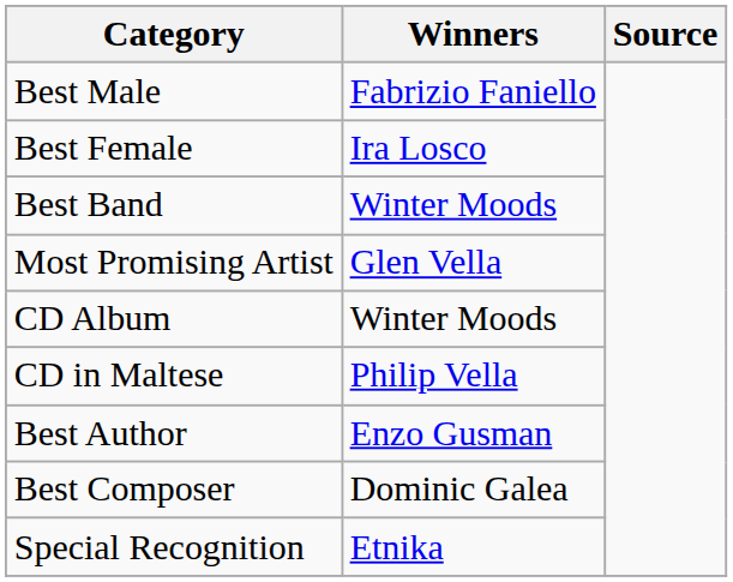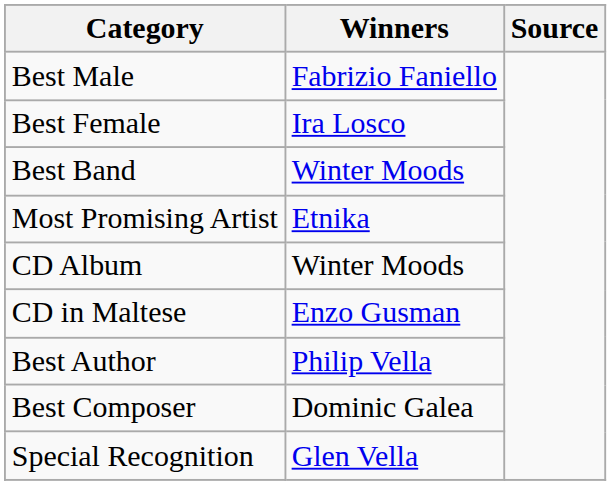 <table class="wikitable">
 <tr>
 <th>Category</th>
 <th>Winners</th>
 <th>Source</th>
 </tr>
 <tr>
 <td>Best Male</td>
 <td><a href='#'>Fabrizio Faniello</a></td>
 <td rowspan="9"></td>
 </tr>
 <tr>
 <td>Best Female</td>
 <td><a href='#'>Ira Losco</a></td>
 </tr>
 <tr>
 <td>Best Band</td>
 <td><a href='#'>Winter Moods</a></td>
 </tr>
 <tr>
 <td>Most Promising Artist</td>
-<td><a href='#'>Glen Vella</a></td>
+<td><a href='#'>Etnika</a></td>
 </tr>
 <tr>
 <td>CD Album</td>
 <td>Winter Moods</td>
 </tr>
 <tr>
 <td>CD in Maltese</td>
-<td><a href='#'>Philip Vella</a></td>
+<td><a href='#'>Enzo Gusman</a></td>
 </tr>
 <tr>
 <td>Best Author</td>
-<td><a href='#'>Enzo Gusman</a></td>
+<td><a href='#'>Philip Vella</a></td>
 </tr>
 <tr>
 <td>Best Composer</td>
 <td>Dominic Galea</td>
 </tr>
 <tr>
 <td>Special Recognition</td>
-<td><a href='#'>Etnika</a></td>
+<td><a href='#'>Glen Vella</a></td>
 </tr>
 </table>
